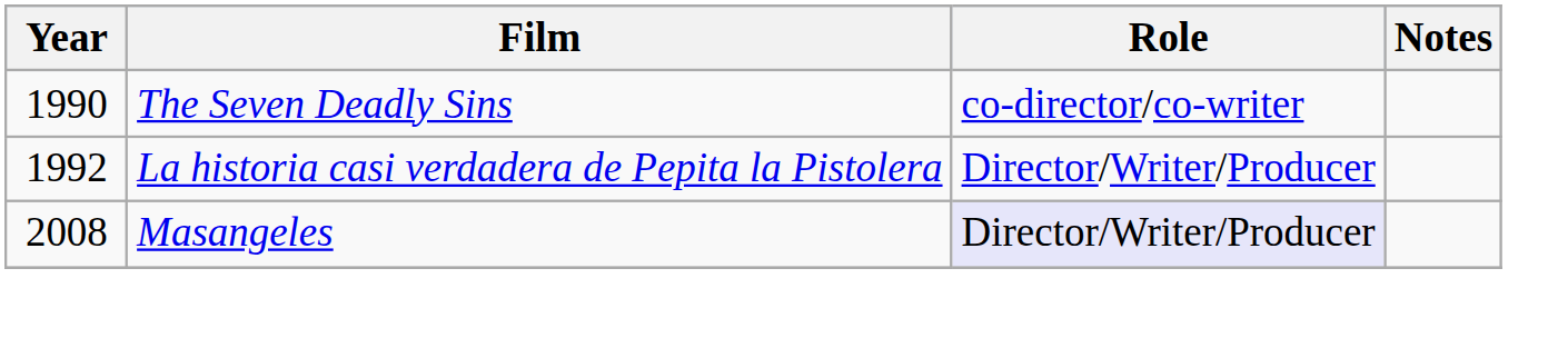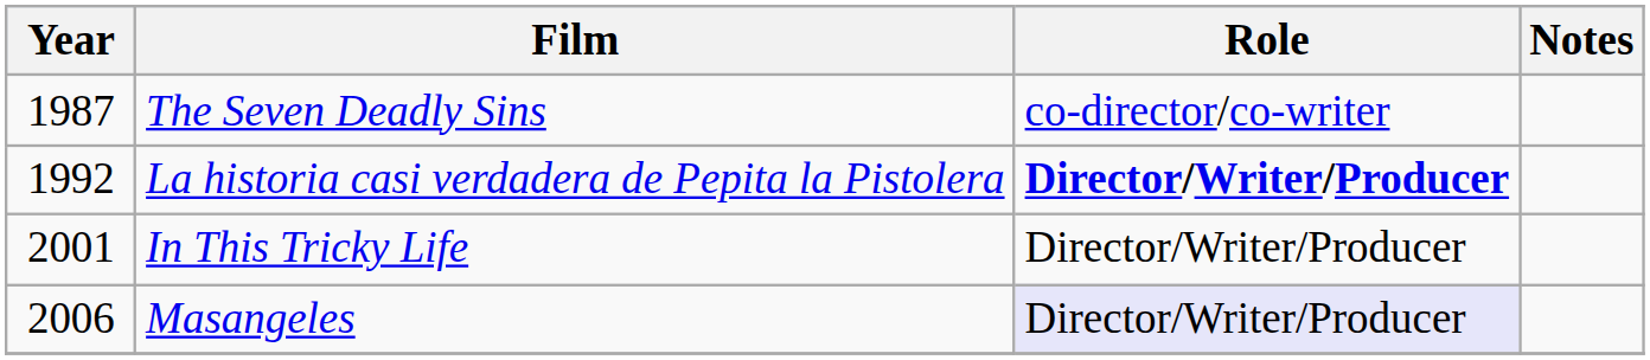 <table class="wikitable">
 <tr style="background:#B0C4DE;">
 <th>Year</th>
 <th>Film</th>
 <th>Role</th>
 <th>Notes</th>
 </tr>
 <tr>
-<td style="width:40px; text-align:center;">1990</td>
+<td style="width:40px; text-align:center;">1987</td>
 <td><em><a href='#'>The Seven Deadly Sins</a></em></td>
 <td><a href='#'>co-director</a>/<a href='#'>co-writer</a></td>
 <td></td>
 </tr>
 <tr>
 <td style="width:40px; text-align:center;">1992</td>
 <td><em><a href='#'>La historia casi verdadera de Pepita la Pistolera</a></em></td>
-<td><a href='#'>Director</a>/<a href='#'>Writer</a>/<a href='#'>Producer</a></td>
+<td><strong><a href='#'>Director</a>/<a href='#'>Writer</a>/<a href='#'>Producer</a></strong></td>
 <td></td>
 </tr>
 <tr>
-<td style="width:40px; text-align:center;">2008</td>
+<td style="width:40px; text-align:center;">2001</td>
+<td><em><a href='#'>In This Tricky Life</a></em></td>
+<td>Director/Writer/Producer</td>
+<td></td>
+</tr>
+<tr>
+<td style="width:40px; text-align:center;">2006</td>
 <td><em><a href='#'>Masangeles</a></em></td>
 <td style="background: lavender;">Director/Writer/Producer</td>
 <td></td>
 </tr>
 <tr>
 </tr>
 </table>
